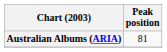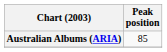 <table class="wikitable sortable plainrowheaders" style="text-align:center">
 <tr>
 <th scope="col">Chart (2003)</th>
 <th scope="col">Peak<br>position</th>
 </tr>
 <tr>
 <th scope="row">Australian Albums (<a href='#'>ARIA</a>)</th>
-<td>81</td>
+<td>85</td>
 </tr>
 <tr>
 </tr>
 <tr>
 </tr>
 <tr>
 </tr>
 <tr>
 </tr>
 <tr>
 </tr>
 <tr>
 </tr>
 <tr>
 </tr>
 <tr>
 </tr>
 <tr>
 </tr>
 <tr>
 </tr>
 <tr>
 </tr>
 </table>
